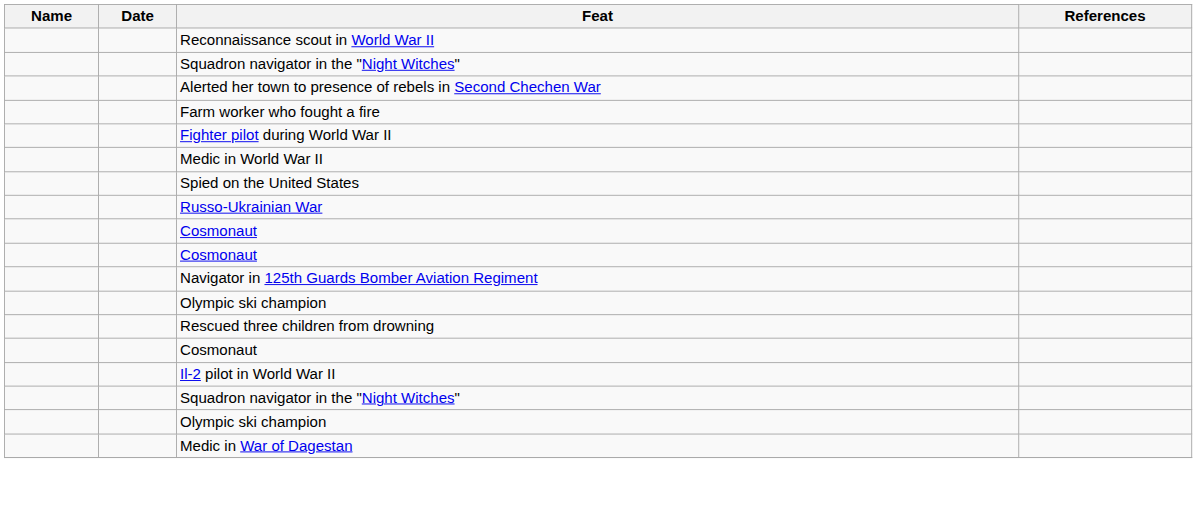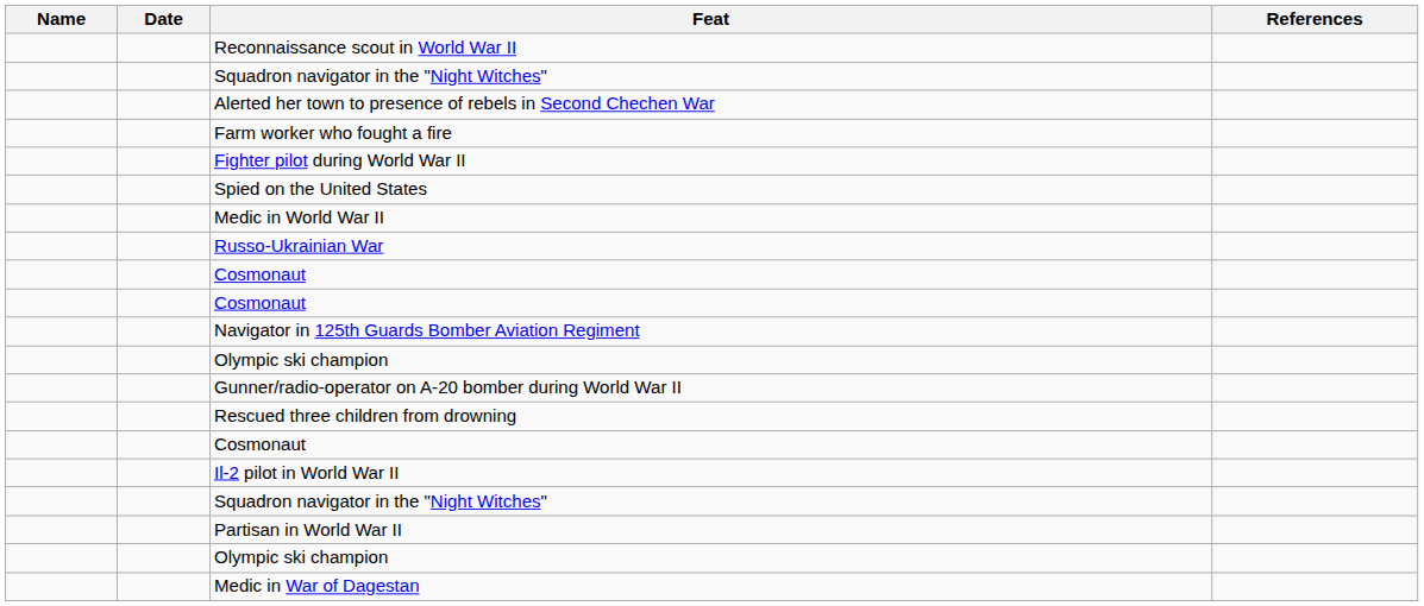 <table class="wikitable sortable" width="100%">
 <tr>
 <th>Name</th>
 <th>Date</th>
 <th>Feat</th>
 <th class="unsortable">References</th>
 </tr>
 <tr>
 <td><strong></strong></td>
 <td></td>
 <td>Reconnaissance scout in <a href='#'>World War II</a></td>
 <td></td>
 </tr>
 <tr>
 <td><strong></strong></td>
 <td></td>
 <td>Squadron navigator in the "<a href='#'>Night Witches</a>"</td>
 <td></td>
 </tr>
 <tr>
 <td><strong></strong></td>
 <td></td>
 <td>Alerted her town to presence of rebels in <a href='#'>Second Chechen War</a></td>
 <td></td>
 </tr>
 <tr>
 <td><strong></strong></td>
 <td></td>
 <td>Farm worker who fought a fire</td>
 <td></td>
 </tr>
 <tr>
 <td><strong></strong></td>
 <td></td>
 <td><a href='#'>Fighter pilot</a> during World War II</td>
 <td></td>
 </tr>
 <tr>
 <td><strong></strong></td>
 <td></td>
-<td>Medic in World War II</td>
+<td>Spied on the United States</td>
 <td></td>
 </tr>
 <tr>
 <td><strong></strong></td>
 <td></td>
-<td>Spied on the United States</td>
+<td>Medic in World War II</td>
 <td></td>
 </tr>
 <tr>
 <td><strong></strong></td>
 <td></td>
 <td><a href='#'>Russo-Ukrainian War</a></td>
 <td></td>
 </tr>
 <tr>
 <td><strong></strong></td>
 <td></td>
 <td><a href='#'>Cosmonaut</a></td>
 <td></td>
 </tr>
 <tr>
 <td><strong></strong></td>
 <td></td>
 <td><a href='#'>Cosmonaut</a></td>
 <td></td>
 </tr>
 <tr>
 <td><strong></strong></td>
 <td></td>
 <td>Navigator in <a href='#'>125th Guards Bomber Aviation Regiment</a></td>
 <td></td>
 </tr>
 <tr>
 <td><strong></strong></td>
 <td></td>
 <td>Olympic ski champion</td>
 <td></td>
 </tr>
 <tr>
 <td><strong></strong></td>
 <td></td>
+<td>Gunner/radio-operator on A-20 bomber during World War II</td>
+<td></td>
+</tr>
+<tr>
+<td><strong></strong></td>
+<td></td>
 <td>Rescued three children from drowning</td>
 <td></td>
 </tr>
 <tr>
 <td><strong></strong></td>
 <td></td>
 <td>Cosmonaut</td>
 <td></td>
 </tr>
 <tr>
 <td><strong></strong></td>
 <td></td>
 <td><a href='#'>Il-2</a> pilot in World War II</td>
 <td></td>
 </tr>
 <tr>
 <td><strong></strong></td>
 <td></td>
 <td>Squadron navigator in the "<a href='#'>Night Witches</a>"</td>
 <td></td>
 </tr>
 <tr>
 <td><strong></strong></td>
 <td></td>
+<td>Partisan in World War II</td>
+<td></td>
+</tr>
+<tr>
+<td><strong></strong></td>
+<td></td>
 <td>Olympic ski champion</td>
 <td></td>
 </tr>
 <tr>
 <td><strong></strong></td>
 <td></td>
 <td>Medic in <a href='#'>War of Dagestan</a></td>
 <td></td>
 </tr>
 <tr>
 </tr>
 </table>
